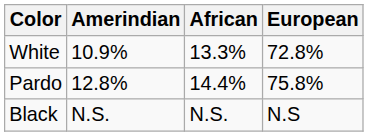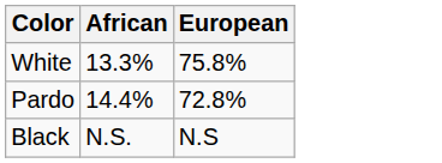 <table class="wikitable">
 <tr>
 <th>Color</th>
-<th>Amerindian</th>
 <th>African</th>
 <th>European</th>
 </tr>
 <tr>
 <td>White</td>
-<td>10.9%</td>
 <td>13.3%</td>
-<td>72.8%</td>
+<td>75.8%</td>
 </tr>
 <tr>
 <td>Pardo</td>
-<td>12.8%</td>
 <td>14.4%</td>
-<td>75.8%</td>
+<td>72.8%</td>
 </tr>
 <tr>
 <td>Black</td>
 <td>N.S.</td>
-<td>N.S.</td>
 <td>N.S</td>
 </tr>
 </table>
